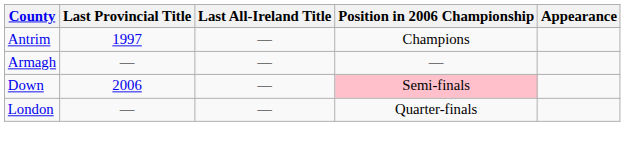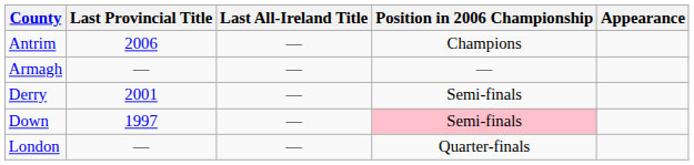 <table class="wikitable sortable" style="text-align:center">
 <tr>
 <th><a href='#'>County</a></th>
 <th>Last Provincial Title</th>
 <th>Last All-Ireland Title</th>
 <th>Position in 2006 Championship</th>
 <th>Appearance</th>
 </tr>
 <tr>
 <td style="text-align:left"> <a href='#'>Antrim</a></td>
-<td><a href='#'>1997</a></td>
+<td><a href='#'>2006</a></td>
 <td>—</td>
 <td>Champions</td>
 <td></td>
 </tr>
 <tr>
 <td style="text-align:left"> <a href='#'>Armagh</a></td>
 <td>—</td>
 <td>—</td>
 <td>—</td>
 <td></td>
 </tr>
 <tr>
+<td style="text-align:left"> <a href='#'>Derry</a></td>
+<td><a href='#'>2001</a></td>
+<td>—</td>
+<td>Semi-finals</td>
+<td></td>
+</tr>
+<tr>
 <td style="text-align:left"> <a href='#'>Down</a></td>
-<td><a href='#'>2006</a></td>
+<td><a href='#'>1997</a></td>
 <td>—</td>
 <td style="background: pink;">Semi-finals</td>
 <td></td>
 </tr>
 <tr>
 <td style="text-align:left"> <a href='#'>London</a></td>
 <td>—</td>
 <td>—</td>
 <td>Quarter-finals</td>
 <td></td>
 </tr>
 </table>
